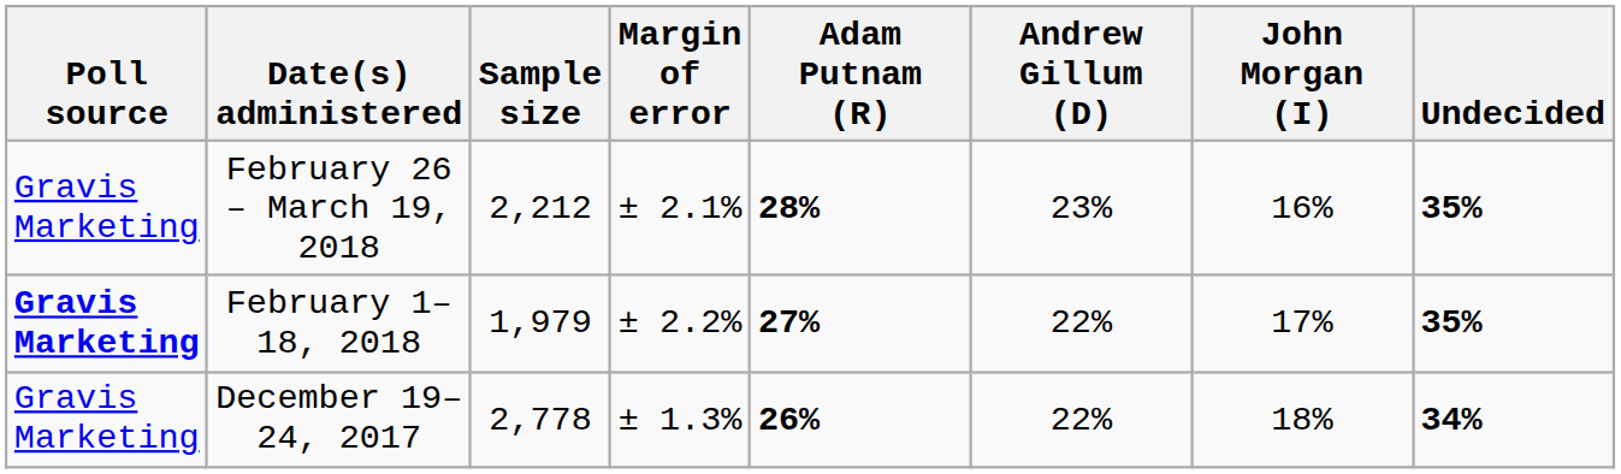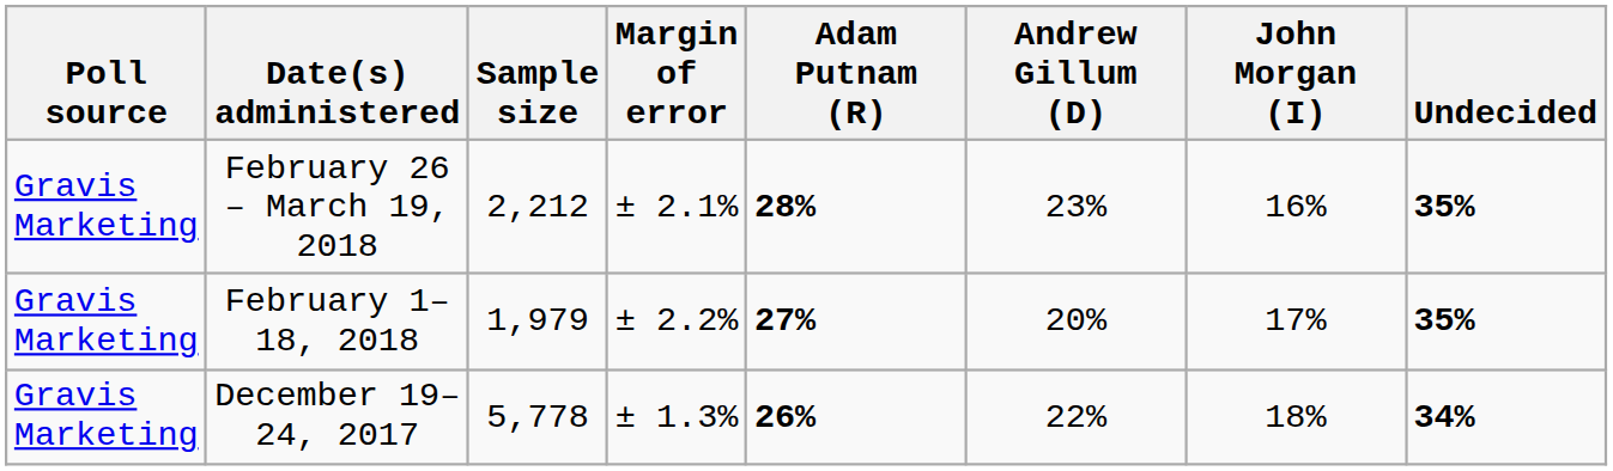 <table class="wikitable">
 <tr valign=bottom>
 <th>Poll source</th>
 <th>Date(s)<br>administered</th>
 <th>Sample<br>size</th>
 <th>Margin<br>of error</th>
 <th style="width:100px;">Adam<br>Putnam (R)</th>
 <th style="width:100px;">Andrew<br>Gillum (D)</th>
 <th style="width:100px;">John<br>Morgan (I)</th>
 <th>Undecided</th>
 </tr>
 <tr>
 <td><a href='#'>Gravis Marketing</a></td>
 <td align=center>February 26 – March 19, 2018</td>
 <td align=center>2,212</td>
 <td align=center>± 2.1%</td>
 <td><strong>28%</strong></td>
 <td align=center>23%</td>
 <td align=center>16%</td>
 <td><strong>35%</strong></td>
 </tr>
 <tr>
-<td><strong><a href='#'>Gravis Marketing</a></strong></td>
+<td><a href='#'>Gravis Marketing</a></td>
 <td align=center>February 1–18, 2018</td>
 <td align=center>1,979</td>
 <td align=center>± 2.2%</td>
 <td><strong>27%</strong></td>
-<td align=center>22%</td>
+<td align=center>20%</td>
 <td align=center>17%</td>
 <td><strong>35%</strong></td>
 </tr>
 <tr>
 <td><a href='#'>Gravis Marketing</a></td>
 <td align=center>December 19–24, 2017</td>
-<td align=center>2,778</td>
+<td align=center>5,778</td>
 <td align=center>± 1.3%</td>
 <td><strong>26%</strong></td>
 <td align=center>22%</td>
 <td align=center>18%</td>
 <td><strong>34%</strong></td>
 </tr>
 </table>
